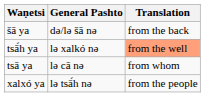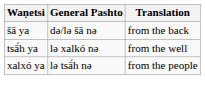 <table class="wikitable">
 <tr>
 <th>Waṇetsi</th>
 <th>General Pashto</th>
 <th>Translation</th>
 </tr>
 <tr>
 <td>šā ya</td>
 <td>də/lə šā nə</td>
 <td>from the back</td>
 </tr>
 <tr>
 <td>tsā́h ya</td>
 <td>lə xalkó nə</td>
-<td style="background: lightsalmon;">from the well</td>
-</tr>
-<tr>
-<td>tsā ya</td>
-<td>lə cā nə</td>
-<td>from whom</td>
+<td>from the well</td>
 </tr>
 <tr>
 <td>xalxó ya</td>
 <td>lə tsā́h nə</td>
 <td>from the people</td>
 </tr>
 </table>
